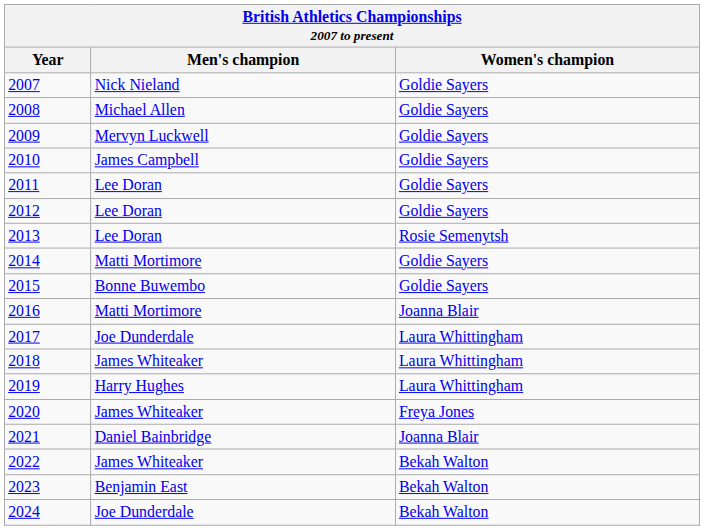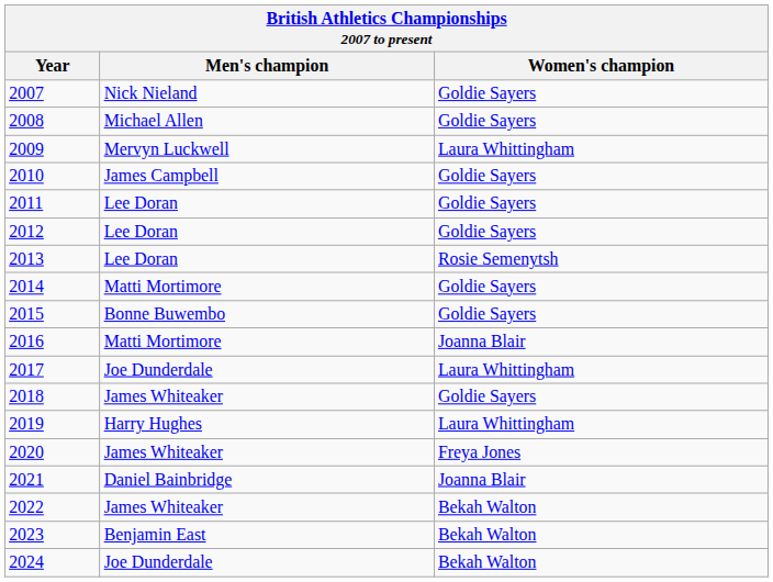 <table class="wikitable">
 <tr>
 <th colspan="3"><a href='#'>British Athletics Championships</a><br><em><small>2007 to present</small></em></th>
 </tr>
 <tr>
 <th width=80>Year</th>
 <th width=300>Men's champion</th>
 <th width=300>Women's champion</th>
 </tr>
 <tr>
 <td><a href='#'>2007</a></td>
 <td><a href='#'>Nick Nieland</a></td>
 <td><a href='#'>Goldie Sayers</a></td>
 </tr>
 <tr>
 <td><a href='#'>2008</a></td>
 <td><a href='#'>Michael Allen</a></td>
 <td><a href='#'>Goldie Sayers</a></td>
 </tr>
 <tr>
 <td><a href='#'>2009</a></td>
 <td><a href='#'>Mervyn Luckwell</a></td>
-<td><a href='#'>Goldie Sayers</a></td>
+<td><a href='#'>Laura Whittingham</a></td>
 </tr>
 <tr>
 <td><a href='#'>2010</a></td>
 <td><a href='#'>James Campbell</a></td>
 <td><a href='#'>Goldie Sayers</a></td>
 </tr>
 <tr>
 <td><a href='#'>2011</a></td>
 <td><a href='#'>Lee Doran</a></td>
 <td><a href='#'>Goldie Sayers</a></td>
 </tr>
 <tr>
 <td><a href='#'>2012</a></td>
 <td><a href='#'>Lee Doran</a></td>
 <td><a href='#'>Goldie Sayers</a></td>
 </tr>
 <tr>
 <td><a href='#'>2013</a></td>
 <td><a href='#'>Lee Doran</a></td>
 <td><a href='#'>Rosie Semenytsh</a></td>
 </tr>
 <tr>
 <td><a href='#'>2014</a></td>
 <td><a href='#'>Matti Mortimore</a></td>
 <td><a href='#'>Goldie Sayers</a></td>
 </tr>
 <tr>
 <td><a href='#'>2015</a></td>
 <td><a href='#'>Bonne Buwembo</a></td>
 <td><a href='#'>Goldie Sayers</a></td>
 </tr>
 <tr>
 <td><a href='#'>2016</a></td>
 <td><a href='#'>Matti Mortimore</a></td>
 <td><a href='#'>Joanna Blair</a></td>
 </tr>
 <tr>
 <td><a href='#'>2017</a></td>
 <td><a href='#'>Joe Dunderdale</a></td>
 <td><a href='#'>Laura Whittingham</a></td>
 </tr>
 <tr>
 <td><a href='#'>2018</a></td>
 <td><a href='#'>James Whiteaker</a></td>
-<td><a href='#'>Laura Whittingham</a></td>
+<td><a href='#'>Goldie Sayers</a></td>
 </tr>
 <tr>
 <td><a href='#'>2019</a></td>
 <td><a href='#'>Harry Hughes</a></td>
 <td><a href='#'>Laura Whittingham</a></td>
 </tr>
 <tr>
 <td><a href='#'>2020</a></td>
 <td><a href='#'>James Whiteaker</a></td>
 <td><a href='#'>Freya Jones</a></td>
 </tr>
 <tr>
 <td><a href='#'>2021</a></td>
 <td><a href='#'>Daniel Bainbridge</a></td>
 <td><a href='#'>Joanna Blair</a></td>
 </tr>
 <tr>
 <td><a href='#'>2022</a></td>
 <td><a href='#'>James Whiteaker</a></td>
 <td><a href='#'>Bekah Walton</a></td>
 </tr>
 <tr>
 <td><a href='#'>2023</a></td>
 <td><a href='#'>Benjamin East</a></td>
 <td><a href='#'>Bekah Walton</a></td>
 </tr>
 <tr>
 <td><a href='#'>2024</a></td>
 <td><a href='#'>Joe Dunderdale</a></td>
 <td><a href='#'>Bekah Walton</a></td>
 </tr>
 </table>
